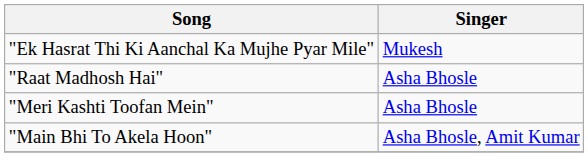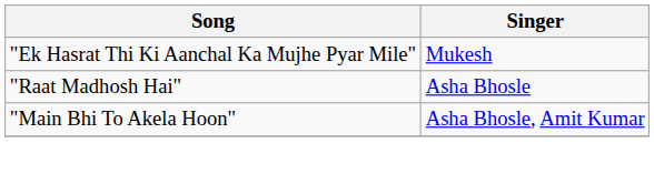 <table class="wikitable">
 <tr>
 <th>Song</th>
 <th>Singer</th>
 </tr>
 <tr>
 <td>"Ek Hasrat Thi Ki Aanchal Ka Mujhe Pyar Mile"</td>
 <td><a href='#'>Mukesh</a></td>
 </tr>
 <tr>
 <td>"Raat Madhosh Hai"</td>
 <td><a href='#'>Asha Bhosle</a></td>
 </tr>
 <tr>
-<td>"Meri Kashti Toofan Mein"</td>
-<td><a href='#'>Asha Bhosle</a></td>
-</tr>
-<tr>
 <td>"Main Bhi To Akela Hoon"</td>
 <td><a href='#'>Asha Bhosle</a>, <a href='#'>Amit Kumar</a></td>
 </tr>
 <tr>
 </tr>
 </table>
